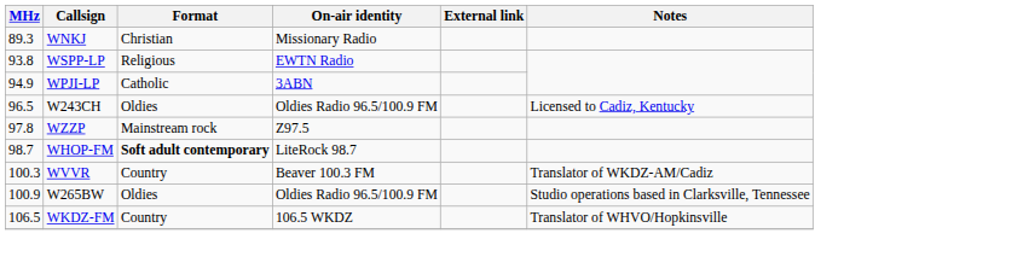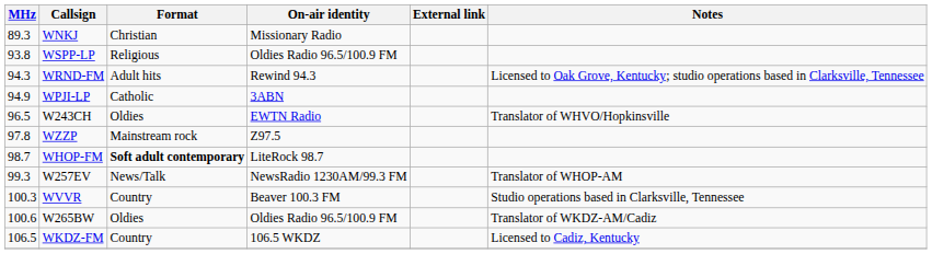 <table class="wikitable">
 <tr>
 <th><a href='#'>MHz</a></th>
 <th>Callsign</th>
 <th>Format</th>
 <th>On-air identity</th>
 <th>External link</th>
 <th>Notes</th>
 </tr>
 <tr>
 <td>89.3</td>
 <td><a href='#'>WNKJ</a></td>
 <td>Christian</td>
 <td>Missionary Radio</td>
 <td></td>
 <td></td>
 </tr>
 <tr>
 <td>93.8</td>
 <td><a href='#'>WSPP-LP</a></td>
 <td>Religious</td>
-<td><a href='#'>EWTN Radio</a></td>
+<td>Oldies Radio 96.5/100.9 FM</td>
 <td></td>
+</tr>
+<tr>
+<td>94.3</td>
+<td><a href='#'>WRND-FM</a></td>
+<td>Adult hits</td>
+<td>Rewind 94.3</td>
+<td></td>
+<td>Licensed to <a href='#'>Oak Grove, Kentucky</a>; studio operations based in <a href='#'>Clarksville, Tennessee</a></td>
 </tr>
 <tr>
 <td>94.9</td>
 <td><a href='#'>WPJI-LP</a></td>
 <td>Catholic</td>
 <td><a href='#'>3ABN</a></td>
 <td></td>
 </tr>
 <tr>
 <td>96.5</td>
 <td>W243CH</td>
 <td>Oldies</td>
-<td>Oldies Radio 96.5/100.9 FM</td>
+<td><a href='#'>EWTN Radio</a></td>
 <td></td>
-<td>Licensed to <a href='#'>Cadiz, Kentucky</a></td>
+<td>Translator of WHVO/Hopkinsville</td>
 </tr>
 <tr>
 <td>97.8</td>
 <td><a href='#'>WZZP</a></td>
 <td>Mainstream rock</td>
 <td>Z97.5</td>
 <td></td>
 <td></td>
 </tr>
 <tr>
 <td>98.7</td>
 <td><a href='#'>WHOP-FM</a></td>
 <td><strong>Soft adult contemporary</strong></td>
 <td>LiteRock 98.7</td>
 <td></td>
 <td></td>
 </tr>
 <tr>
+<td>99.3</td>
+<td>W257EV</td>
+<td>News/Talk</td>
+<td>NewsRadio 1230AM/99.3 FM</td>
+<td></td>
+<td>Translator of WHOP-AM</td>
+</tr>
+<tr>
 <td>100.3</td>
 <td><a href='#'>WVVR</a></td>
 <td>Country</td>
 <td>Beaver 100.3 FM</td>
 <td></td>
-<td>Translator of WKDZ-AM/Cadiz</td>
+<td>Studio operations based in Clarksville, Tennessee</td>
 </tr>
 <tr>
-<td>100.9</td>
+<td>100.6</td>
 <td>W265BW</td>
 <td>Oldies</td>
 <td>Oldies Radio 96.5/100.9 FM</td>
 <td></td>
-<td>Studio operations based in Clarksville, Tennessee</td>
+<td>Translator of WKDZ-AM/Cadiz</td>
 </tr>
 <tr>
 <td>106.5</td>
 <td><a href='#'>WKDZ-FM</a></td>
 <td>Country</td>
 <td>106.5 WKDZ</td>
 <td></td>
-<td>Translator of WHVO/Hopkinsville</td>
+<td>Licensed to <a href='#'>Cadiz, Kentucky</a></td>
 </tr>
 <tr>
 </tr>
 </table>
